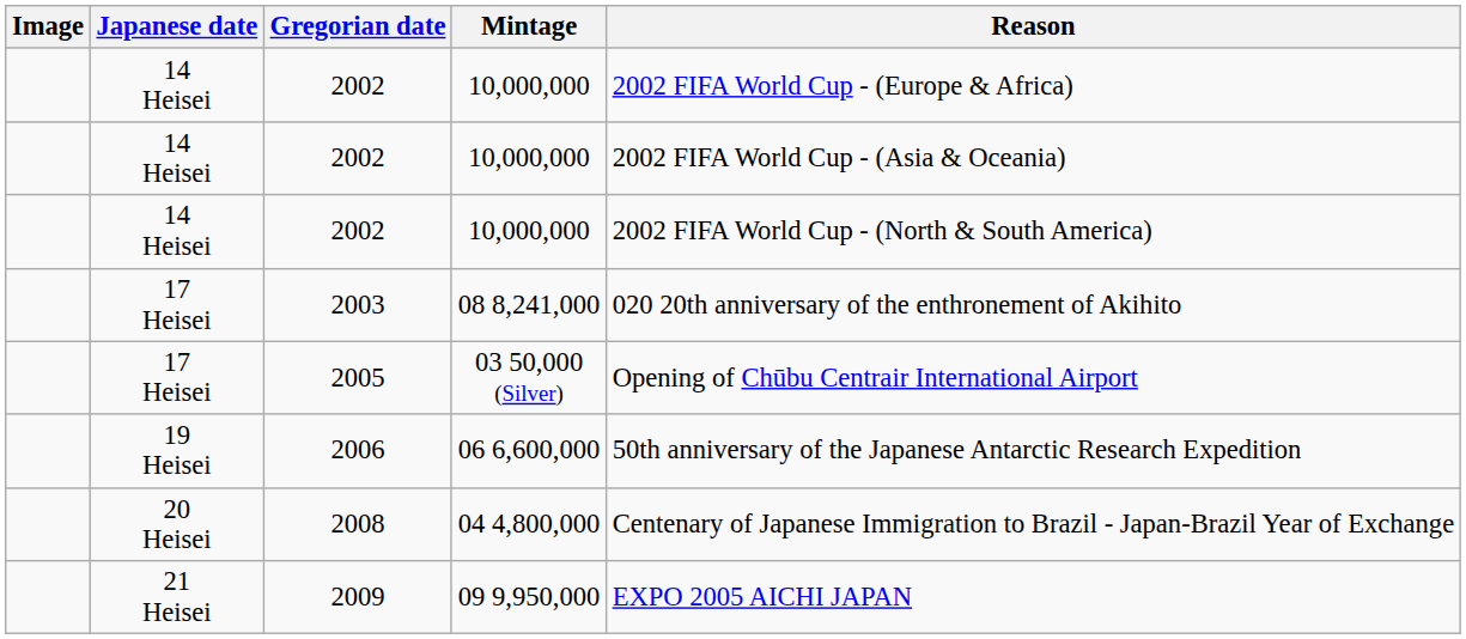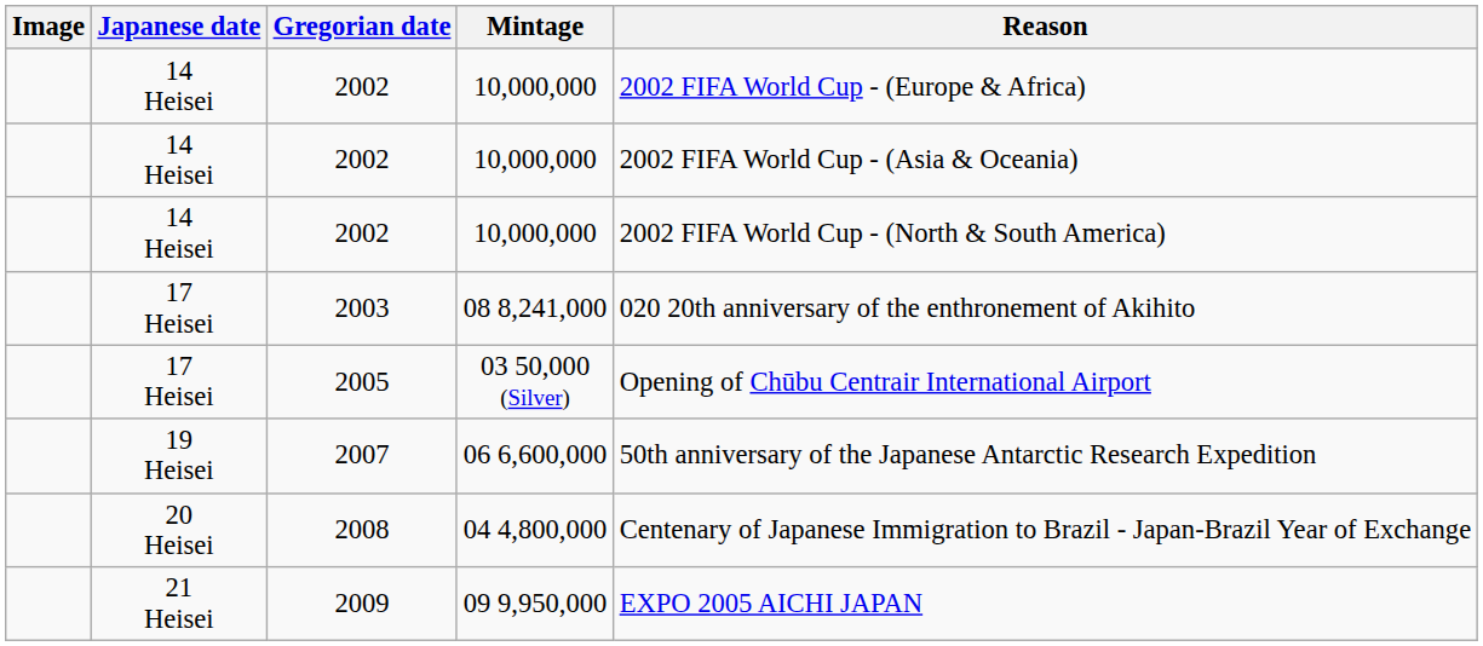 <table class="wikitable sortable">
 <tr>
 <th class="unsortable">Image</th>
 <th class="unsortable"><a href='#'>Japanese date</a></th>
 <th><a href='#'>Gregorian date</a></th>
 <th>Mintage</th>
 <th>Reason</th>
 </tr>
 <tr>
 <td></td>
 <td align="center">14<br>Heisei</td>
 <td align="center">2002</td>
 <td align="center">10,000,000</td>
 <td><a href='#'>2002 FIFA World Cup</a> - (Europe & Africa)</td>
 </tr>
 <tr>
 <td></td>
 <td align="center">14<br>Heisei</td>
 <td align="center">2002</td>
 <td align="center">10,000,000</td>
 <td>2002 FIFA World Cup - (Asia & Oceania)</td>
 </tr>
 <tr>
 <td></td>
 <td align="center">14<br>Heisei</td>
 <td align="center">2002</td>
 <td align="center">10,000,000</td>
 <td>2002 FIFA World Cup - (North & South America)</td>
 </tr>
 <tr>
 <td></td>
 <td align="center">17<br>Heisei</td>
 <td align="center">2003</td>
 <td align="center"><span>08</span> 8,241,000</td>
 <td><span>020</span> 20th anniversary of the enthronement of Akihito</td>
 </tr>
 <tr>
 <td></td>
 <td align="center">17<br>Heisei</td>
 <td align="center">2005</td>
 <td align="center"><span>03</span> 50,000<br><small>(<a href='#'>Silver</a>)</small></td>
 <td>Opening of <a href='#'>Chūbu Centrair International Airport</a></td>
 </tr>
 <tr>
 <td></td>
 <td align="center">19<br>Heisei</td>
-<td align="center">2006</td>
+<td align="center">2007</td>
 <td align="center"><span>06</span> 6,600,000</td>
 <td>50th anniversary of the Japanese Antarctic Research Expedition</td>
 </tr>
 <tr>
 <td></td>
 <td align="center">20<br>Heisei</td>
 <td align="center">2008</td>
 <td align="center"><span>04</span> 4,800,000</td>
 <td>Centenary of Japanese Immigration to Brazil - Japan-Brazil Year of Exchange</td>
 </tr>
 <tr>
 <td></td>
 <td align="center">21<br>Heisei</td>
 <td align="center">2009</td>
 <td align="center"><span>09</span> 9,950,000</td>
 <td><a href='#'>EXPO 2005 AICHI JAPAN</a></td>
 </tr>
 </table>
